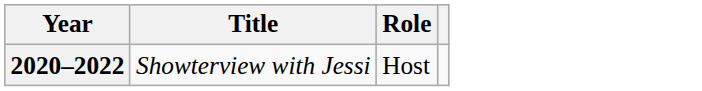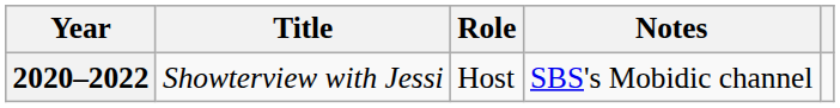 <table class="wikitable sortable plainrowheaders">
 <tr>
 <th scope="col">Year</th>
 <th scope="col">Title</th>
 <th scope="col">Role</th>
+<th scope="col">Notes</th>
 <th scope="col" class="unsortable"></th>
 </tr>
 <tr>
 <th scope="row">2020–2022</th>
 <td><em>Showterview with Jessi</em></td>
 <td>Host</td>
+<td><a href='#'>SBS</a>'s Mobidic channel</td>
 <td style="text-align:center"></td>
 </tr>
 </table>
